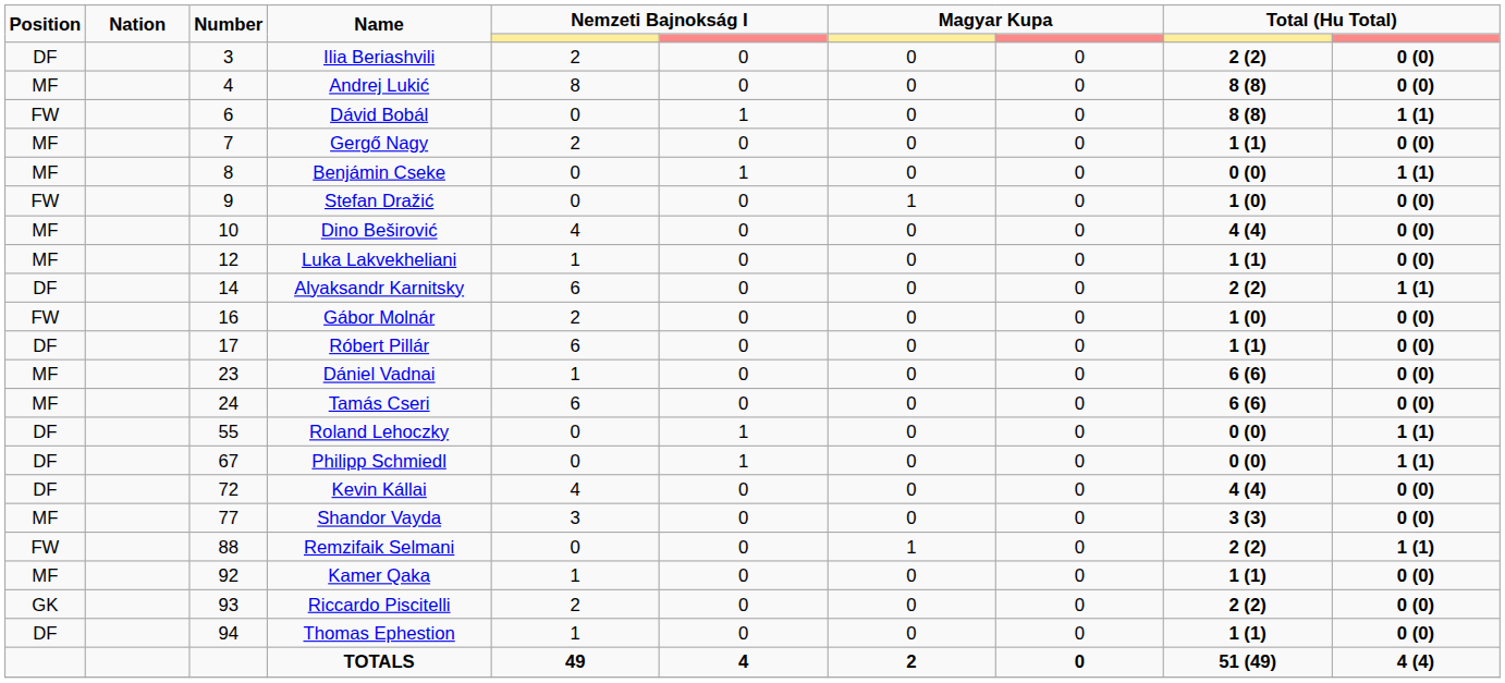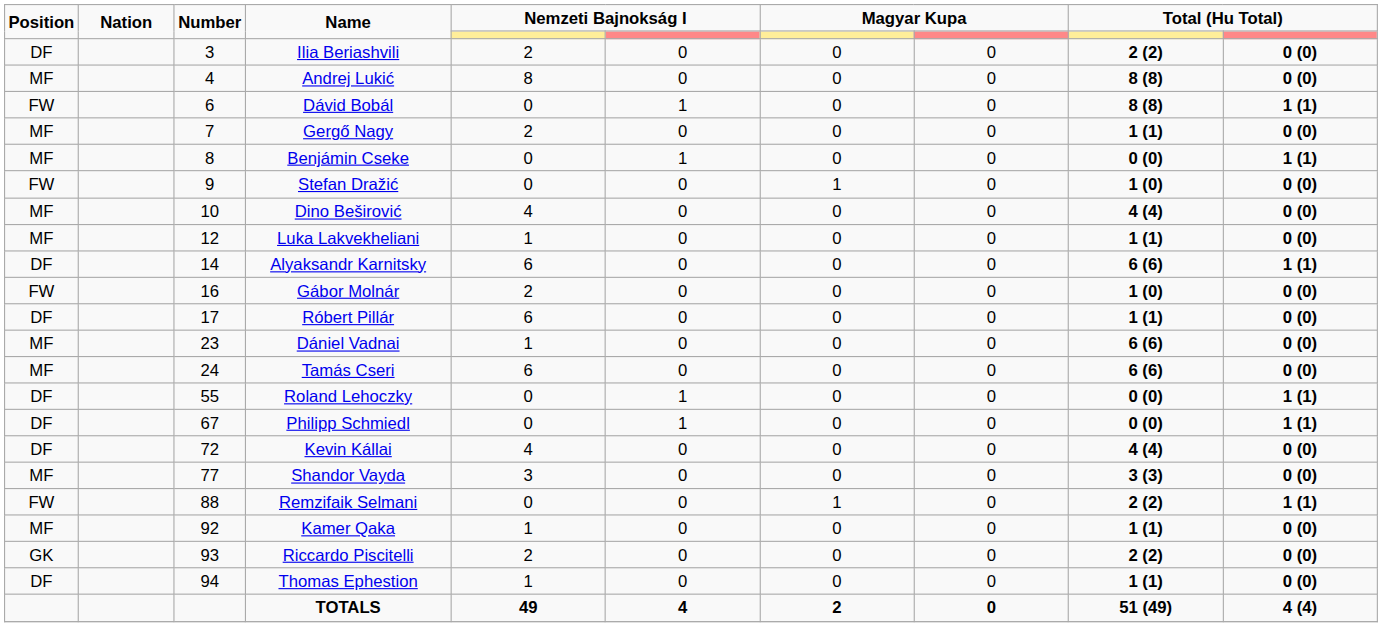 <table class="wikitable" style="font-size: 95%; text-align: center;">
 <tr>
 <td rowspan="2" width="5%" align="center"><strong>Position</strong></td>
 <td rowspan="2" width="7%" align="center"><strong>Nation</strong></td>
 <td rowspan="2" width="5%" align="center"><strong>Number</strong></td>
 <td rowspan="2" width="15%" align="center"><strong>Name</strong></td>
 <td colspan="2" align="center"><strong>Nemzeti Bajnokság I</strong></td>
 <td colspan="2" align="center"><strong>Magyar Kupa</strong></td>
 <td colspan="2" align="center"><strong>Total (Hu Total)</strong></td>
 </tr>
 <tr>
 <th width=60 style="background: #FFEE99"></th>
 <th width=60 style="background: #FF8888"></th>
 <th width=60 style="background: #FFEE99"></th>
 <th width=60 style="background: #FF8888"></th>
 <th width=60 style="background: #FFEE99"></th>
 <th width=60 style="background: #FF8888"></th>
 </tr>
 <tr>
 <td>DF</td>
 <td></td>
 <td>3</td>
 <td><a href='#'>Ilia Beriashvili</a></td>
 <td>2</td>
 <td>0</td>
 <td>0</td>
 <td>0</td>
 <td><strong>2 (2)</strong></td>
 <td><strong>0 (0)</strong></td>
 </tr>
 <tr>
 <td>MF</td>
 <td></td>
 <td>4</td>
 <td><a href='#'>Andrej Lukić</a></td>
 <td>8</td>
 <td>0</td>
 <td>0</td>
 <td>0</td>
 <td><strong>8 (8)</strong></td>
 <td><strong>0 (0)</strong></td>
 </tr>
 <tr>
 <td>FW</td>
 <td></td>
 <td>6</td>
 <td><a href='#'>Dávid Bobál</a></td>
 <td>0</td>
 <td>1</td>
 <td>0</td>
 <td>0</td>
 <td><strong>8 (8)</strong></td>
 <td><strong>1 (1)</strong></td>
 </tr>
 <tr>
 <td>MF</td>
 <td></td>
 <td>7</td>
 <td><a href='#'>Gergő Nagy</a></td>
 <td>2</td>
 <td>0</td>
 <td>0</td>
 <td>0</td>
 <td><strong>1 (1)</strong></td>
 <td><strong>0 (0)</strong></td>
 </tr>
 <tr>
 <td>MF</td>
 <td></td>
 <td>8</td>
 <td><a href='#'>Benjámin Cseke</a></td>
 <td>0</td>
 <td>1</td>
 <td>0</td>
 <td>0</td>
 <td><strong>0 (0)</strong></td>
 <td><strong>1 (1)</strong></td>
 </tr>
 <tr>
 <td>FW</td>
 <td></td>
 <td>9</td>
 <td><a href='#'>Stefan Dražić</a></td>
 <td>0</td>
 <td>0</td>
 <td>1</td>
 <td>0</td>
 <td><strong>1 (0)</strong></td>
 <td><strong>0 (0)</strong></td>
 </tr>
 <tr>
 <td>MF</td>
 <td></td>
 <td>10</td>
 <td><a href='#'>Dino Beširović</a></td>
 <td>4</td>
 <td>0</td>
 <td>0</td>
 <td>0</td>
 <td><strong>4 (4)</strong></td>
 <td><strong>0 (0)</strong></td>
 </tr>
 <tr>
 <td>MF</td>
 <td></td>
 <td>12</td>
 <td><a href='#'>Luka Lakvekheliani</a></td>
 <td>1</td>
 <td>0</td>
 <td>0</td>
 <td>0</td>
 <td><strong>1 (1)</strong></td>
 <td><strong>0 (0)</strong></td>
 </tr>
 <tr>
 <td>DF</td>
 <td></td>
 <td>14</td>
 <td><a href='#'>Alyaksandr Karnitsky</a></td>
 <td>6</td>
 <td>0</td>
 <td>0</td>
 <td>0</td>
-<td><strong>2 (2)</strong></td>
+<td><strong>6 (6)</strong></td>
 <td><strong>1 (1)</strong></td>
 </tr>
 <tr>
 <td>FW</td>
 <td></td>
 <td>16</td>
 <td><a href='#'>Gábor Molnár</a></td>
 <td>2</td>
 <td>0</td>
 <td>0</td>
 <td>0</td>
 <td><strong>1 (0)</strong></td>
 <td><strong>0 (0)</strong></td>
 </tr>
 <tr>
 <td>DF</td>
 <td></td>
 <td>17</td>
 <td><a href='#'>Róbert Pillár</a></td>
 <td>6</td>
 <td>0</td>
 <td>0</td>
 <td>0</td>
 <td><strong>1 (1)</strong></td>
 <td><strong>0 (0)</strong></td>
 </tr>
 <tr>
 <td>MF</td>
 <td></td>
 <td>23</td>
 <td><a href='#'>Dániel Vadnai</a></td>
 <td>1</td>
 <td>0</td>
 <td>0</td>
 <td>0</td>
 <td><strong>6 (6)</strong></td>
 <td><strong>0 (0)</strong></td>
 </tr>
 <tr>
 <td>MF</td>
 <td></td>
 <td>24</td>
 <td><a href='#'>Tamás Cseri</a></td>
 <td>6</td>
 <td>0</td>
 <td>0</td>
 <td>0</td>
 <td><strong>6 (6)</strong></td>
 <td><strong>0 (0)</strong></td>
 </tr>
 <tr>
 <td>DF</td>
 <td></td>
 <td>55</td>
 <td><a href='#'>Roland Lehoczky</a></td>
 <td>0</td>
 <td>1</td>
 <td>0</td>
 <td>0</td>
 <td><strong>0 (0)</strong></td>
 <td><strong>1 (1)</strong></td>
 </tr>
 <tr>
 <td>DF</td>
 <td></td>
 <td>67</td>
 <td><a href='#'>Philipp Schmiedl</a></td>
 <td>0</td>
 <td>1</td>
 <td>0</td>
 <td>0</td>
 <td><strong>0 (0)</strong></td>
 <td><strong>1 (1)</strong></td>
 </tr>
 <tr>
 <td>DF</td>
 <td></td>
 <td>72</td>
 <td><a href='#'>Kevin Kállai</a></td>
 <td>4</td>
 <td>0</td>
 <td>0</td>
 <td>0</td>
 <td><strong>4 (4)</strong></td>
 <td><strong>0 (0)</strong></td>
 </tr>
 <tr>
 <td>MF</td>
 <td></td>
 <td>77</td>
 <td><a href='#'>Shandor Vayda</a></td>
 <td>3</td>
 <td>0</td>
 <td>0</td>
 <td>0</td>
 <td><strong>3 (3)</strong></td>
 <td><strong>0 (0)</strong></td>
 </tr>
 <tr>
 <td>FW</td>
 <td></td>
 <td>88</td>
 <td><a href='#'>Remzifaik Selmani</a></td>
 <td>0</td>
 <td>0</td>
 <td>1</td>
 <td>0</td>
 <td><strong>2 (2)</strong></td>
 <td><strong>1 (1)</strong></td>
 </tr>
 <tr>
 <td>MF</td>
 <td></td>
 <td>92</td>
 <td><a href='#'>Kamer Qaka</a></td>
 <td>1</td>
 <td>0</td>
 <td>0</td>
 <td>0</td>
 <td><strong>1 (1)</strong></td>
 <td><strong>0 (0)</strong></td>
 </tr>
 <tr>
 <td>GK</td>
 <td></td>
 <td>93</td>
 <td><a href='#'>Riccardo Piscitelli</a></td>
 <td>2</td>
 <td>0</td>
 <td>0</td>
 <td>0</td>
 <td><strong>2 (2)</strong></td>
 <td><strong>0 (0)</strong></td>
 </tr>
 <tr>
 <td>DF</td>
 <td></td>
 <td>94</td>
 <td><a href='#'>Thomas Ephestion</a></td>
 <td>1</td>
 <td>0</td>
 <td>0</td>
 <td>0</td>
 <td><strong>1 (1)</strong></td>
 <td><strong>0 (0)</strong></td>
 </tr>
 <tr>
 <td></td>
 <td></td>
 <td></td>
 <td><strong>TOTALS</strong></td>
 <td><strong>49</strong></td>
 <td><strong>4</strong></td>
 <td><strong>2</strong></td>
 <td><strong>0</strong></td>
 <td><strong>51 (49)</strong></td>
 <td><strong>4 (4)</strong></td>
 </tr>
 <tr>
 </tr>
 </table>
